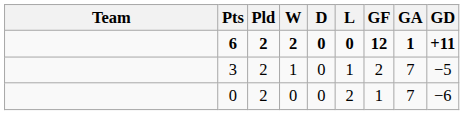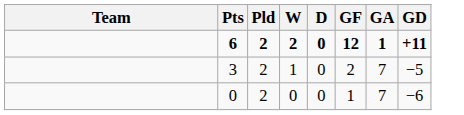 <table class="wikitable" style="text-align: center;">
 <tr>
 <th width=200>Team</th>
 <th width=20 abbr="Points">Pts</th>
 <th width=20 abbr="Played">Pld</th>
 <th width=20 abbr="Won">W</th>
 <th width=20 abbr="Drawn">D</th>
-<th width=20 abbr="Lost">L</th>
 <th width=20 abbr="Goals for">GF</th>
 <th width=20 abbr="Goals against">GA</th>
 <th width=20 abbr="Goal difference">GD</th>
 </tr>
 <tr>
 <td style="text-align:left;"><strong></strong></td>
 <td><strong>6</strong></td>
 <td><strong>2</strong></td>
 <td><strong>2</strong></td>
-<td><strong>0</strong></td>
 <td><strong>0</strong></td>
 <td><strong>12</strong></td>
 <td><strong>1</strong></td>
 <td><strong>+11</strong></td>
 </tr>
 <tr>
 <td style="text-align:left;"></td>
 <td>3</td>
 <td>2</td>
 <td>1</td>
 <td>0</td>
-<td>1</td>
 <td>2</td>
 <td>7</td>
 <td>−5</td>
 </tr>
 <tr>
 <td style="text-align:left;"></td>
 <td>0</td>
 <td>2</td>
 <td>0</td>
 <td>0</td>
-<td>2</td>
 <td>1</td>
 <td>7</td>
 <td>−6</td>
 </tr>
 </table>
